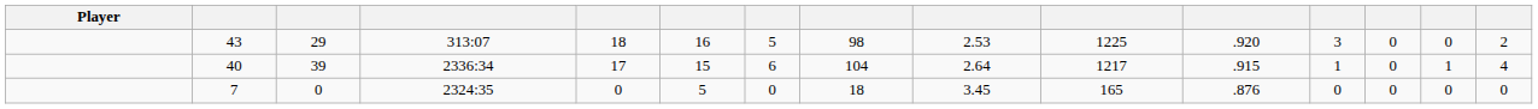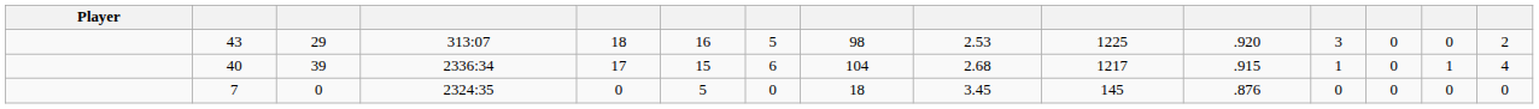 <table class="wikitable sortable" style="width:100%; text-align:center;">
 <tr>
 <th>Player</th>
 <th></th>
 <th></th>
 <th></th>
 <th></th>
 <th></th>
 <th></th>
 <th></th>
 <th></th>
 <th></th>
 <th></th>
 <th></th>
 <th></th>
 <th></th>
 <th></th>
 </tr>
 <tr>
 <td style=white-space:nowrap></td>
 <td>43</td>
 <td>29</td>
 <td>313:07</td>
 <td>18</td>
 <td>16</td>
 <td>5</td>
 <td>98</td>
 <td>2.53</td>
 <td>1225</td>
 <td>.920</td>
 <td>3</td>
 <td>0</td>
 <td>0</td>
 <td>2</td>
 </tr>
 <tr>
 <td style=white-space:nowrap></td>
 <td>40</td>
 <td>39</td>
 <td>2336:34</td>
 <td>17</td>
 <td>15</td>
 <td>6</td>
 <td>104</td>
-<td>2.64</td>
+<td>2.68</td>
 <td>1217</td>
 <td>.915</td>
 <td>1</td>
 <td>0</td>
 <td>1</td>
 <td>4</td>
 </tr>
 <tr>
 <td style=white-space:nowrap></td>
 <td>7</td>
 <td>0</td>
 <td>2324:35</td>
 <td>0</td>
 <td>5</td>
 <td>0</td>
 <td>18</td>
 <td>3.45</td>
-<td>165</td>
+<td>145</td>
 <td>.876</td>
 <td>0</td>
 <td>0</td>
 <td>0</td>
 <td>0</td>
 </tr>
 </table>
